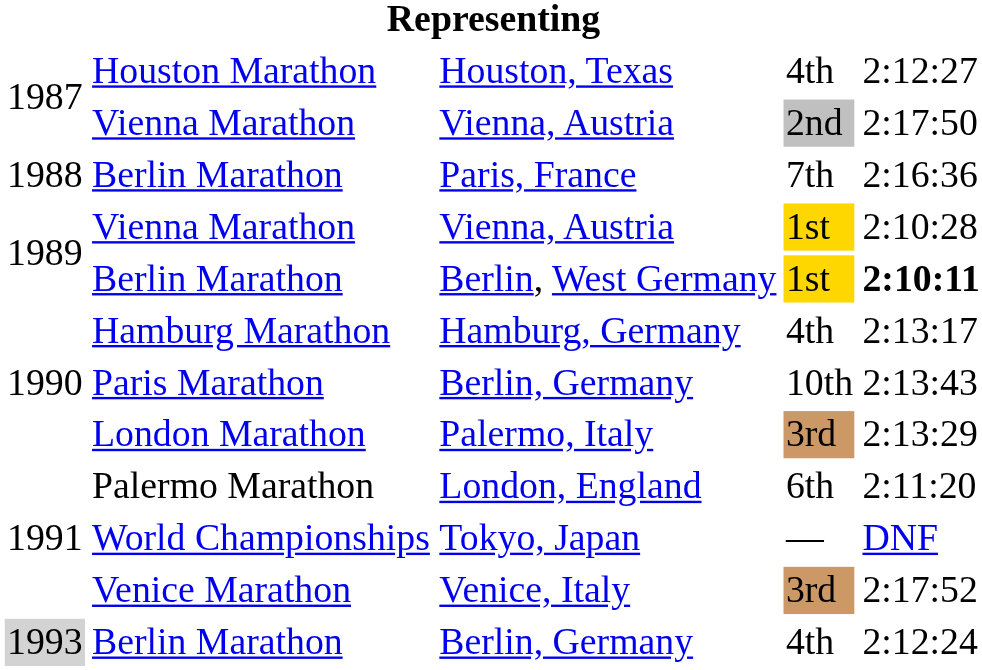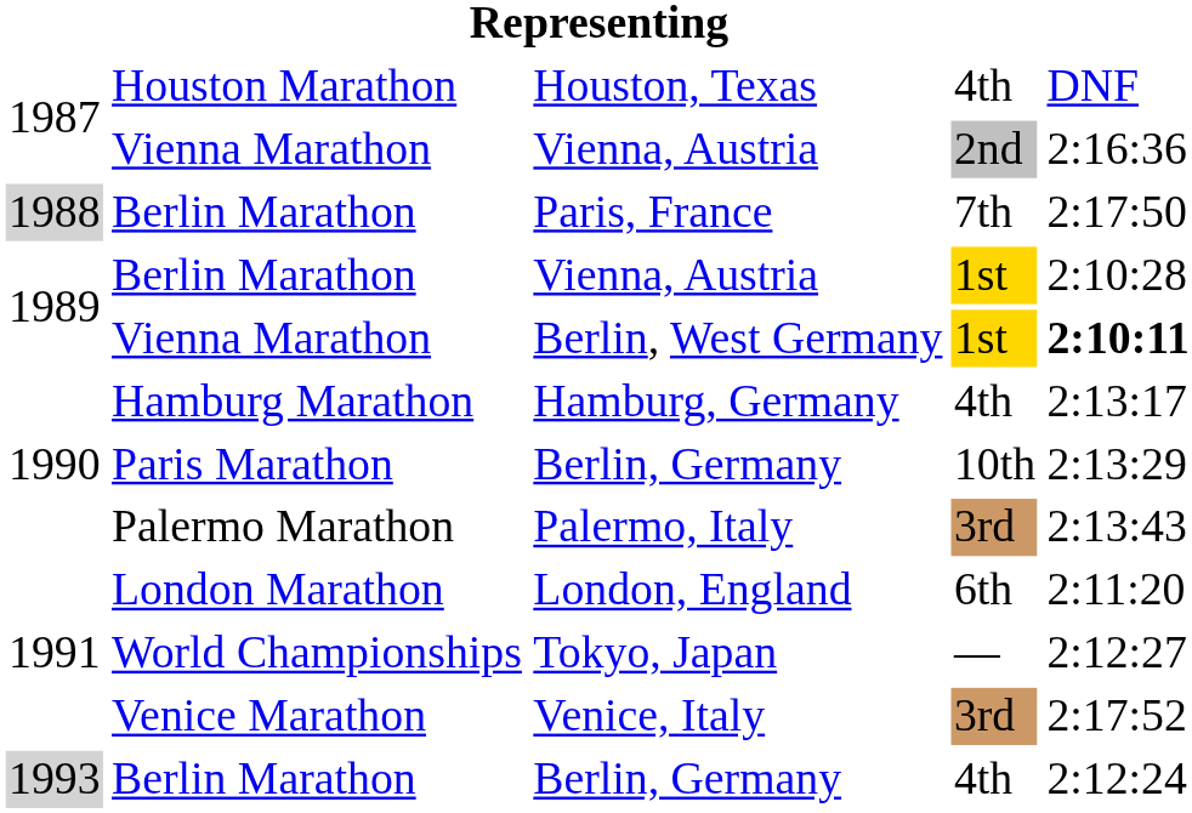 <table>
 <tr>
 <th colspan="5">Representing </th>
 </tr>
 <tr>
 <td rowspan=2>1987</td>
 <td><a href='#'>Houston Marathon</a></td>
 <td><a href='#'>Houston, Texas</a></td>
 <td>4th</td>
-<td>2:12:27</td>
+<td><a href='#'>DNF</a></td>
 </tr>
 <tr>
 <td><a href='#'>Vienna Marathon</a></td>
 <td><a href='#'>Vienna, Austria</a></td>
 <td bgcolor="silver">2nd</td>
+<td>2:16:36</td>
+</tr>
+<tr>
+<td style="background: lightgrey;">1988</td>
+<td><a href='#'>Berlin Marathon</a></td>
+<td><a href='#'>Paris, France</a></td>
+<td>7th</td>
 <td>2:17:50</td>
 </tr>
 <tr>
-<td>1988</td>
+<td rowspan=2>1989</td>
 <td><a href='#'>Berlin Marathon</a></td>
-<td><a href='#'>Paris, France</a></td>
-<td>7th</td>
-<td>2:16:36</td>
-</tr>
-<tr>
-<td rowspan=2>1989</td>
-<td><a href='#'>Vienna Marathon</a></td>
 <td><a href='#'>Vienna, Austria</a></td>
 <td bgcolor="gold">1st</td>
 <td>2:10:28</td>
 </tr>
 <tr>
-<td><a href='#'>Berlin Marathon</a></td>
+<td><a href='#'>Vienna Marathon</a></td>
 <td><a href='#'>Berlin</a>, <a href='#'>West Germany</a></td>
 <td bgcolor="gold">1st</td>
 <td><strong>2:10:11</strong></td>
 </tr>
 <tr>
 <td rowspan=3>1990</td>
 <td><a href='#'>Hamburg Marathon</a></td>
 <td><a href='#'>Hamburg, Germany</a></td>
 <td>4th</td>
 <td>2:13:17</td>
 </tr>
 <tr>
 <td><a href='#'>Paris Marathon</a></td>
 <td><a href='#'>Berlin, Germany</a></td>
 <td>10th</td>
+<td>2:13:29</td>
+</tr>
+<tr>
+<td>Palermo Marathon</td>
+<td><a href='#'>Palermo, Italy</a></td>
+<td bgcolor="cc9966">3rd</td>
 <td>2:13:43</td>
 </tr>
 <tr>
+<td rowspan=3>1991</td>
 <td><a href='#'>London Marathon</a></td>
-<td><a href='#'>Palermo, Italy</a></td>
-<td bgcolor="cc9966">3rd</td>
-<td>2:13:29</td>
-</tr>
-<tr>
-<td rowspan=3>1991</td>
-<td>Palermo Marathon</td>
 <td><a href='#'>London, England</a></td>
 <td>6th</td>
 <td>2:11:20</td>
 </tr>
 <tr>
 <td><a href='#'>World Championships</a></td>
 <td><a href='#'>Tokyo, Japan</a></td>
 <td>—</td>
-<td><a href='#'>DNF</a></td>
+<td>2:12:27</td>
 </tr>
 <tr>
 <td><a href='#'>Venice Marathon</a></td>
 <td><a href='#'>Venice, Italy</a></td>
 <td bgcolor="cc9966">3rd</td>
 <td>2:17:52</td>
 </tr>
 <tr>
 <td style="background: lightgrey;">1993</td>
 <td><a href='#'>Berlin Marathon</a></td>
 <td><a href='#'>Berlin, Germany</a></td>
 <td>4th</td>
 <td>2:12:24</td>
 </tr>
 </table>
